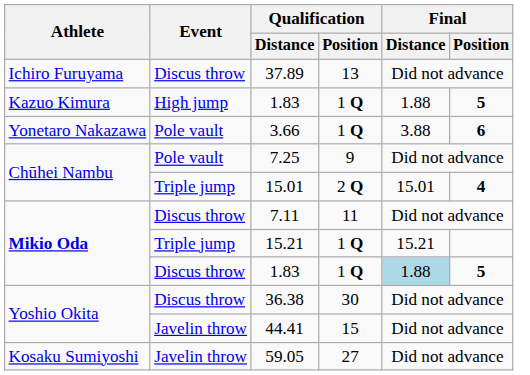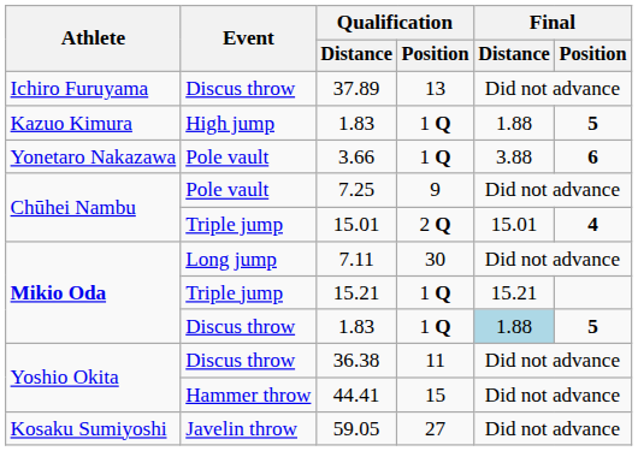 <table class=wikitable style="font-size:90%">
 <tr>
 <th rowspan="2">Athlete</th>
 <th rowspan="2">Event</th>
 <th colspan="2">Qualification</th>
 <th colspan="2">Final</th>
 </tr>
 <tr style="font-size:95%">
 <th>Distance</th>
 <th>Position</th>
 <th>Distance</th>
 <th>Position</th>
 </tr>
 <tr align=center>
 <td align=left><a href='#'>Ichiro Furuyama</a></td>
 <td align=left><a href='#'>Discus throw</a></td>
 <td>37.89</td>
 <td>13</td>
 <td colspan=2>Did not advance</td>
 </tr>
 <tr align=center>
 <td align=left><a href='#'>Kazuo Kimura</a></td>
 <td align=left><a href='#'>High jump</a></td>
 <td>1.83</td>
 <td>1 <strong>Q</strong></td>
 <td>1.88</td>
 <td><strong>5</strong></td>
 </tr>
 <tr align=center>
 <td align=left><a href='#'>Yonetaro Nakazawa</a></td>
 <td align=left><a href='#'>Pole vault</a></td>
 <td>3.66</td>
 <td>1 <strong>Q</strong></td>
 <td>3.88</td>
 <td><strong>6</strong></td>
 </tr>
 <tr align=center>
 <td align=left rowspan=2><a href='#'>Chūhei Nambu</a></td>
 <td align=left><a href='#'>Pole vault</a></td>
 <td>7.25</td>
 <td>9</td>
 <td colspan=2>Did not advance</td>
 </tr>
 <tr align=center>
 <td align=left><a href='#'>Triple jump</a></td>
 <td>15.01</td>
 <td>2 <strong>Q</strong></td>
 <td>15.01</td>
 <td><strong>4</strong></td>
 </tr>
 <tr align=center>
 <td align=left rowspan=3><strong><a href='#'>Mikio Oda</a></strong></td>
-<td align=left><a href='#'>Discus throw</a></td>
+<td align=left><a href='#'>Long jump</a></td>
 <td>7.11</td>
-<td>11</td>
+<td>30</td>
 <td colspan=2>Did not advance</td>
 </tr>
 <tr align=center>
 <td align=left><a href='#'>Triple jump</a></td>
 <td>15.21</td>
 <td>1 <strong>Q</strong></td>
 <td>15.21</td>
 <td></td>
 </tr>
 <tr align=center>
 <td align=left><a href='#'>Discus throw</a></td>
 <td>1.83</td>
 <td>1 <strong>Q</strong></td>
 <td style="background: lightblue;">1.88</td>
 <td><strong>5</strong></td>
 </tr>
 <tr align=center>
 <td align=left rowspan=2><a href='#'>Yoshio Okita</a></td>
 <td align=left><a href='#'>Discus throw</a></td>
 <td>36.38</td>
-<td>30</td>
+<td>11</td>
 <td colspan=2>Did not advance</td>
 </tr>
 <tr align=center>
-<td align=left><a href='#'>Javelin throw</a></td>
+<td align=left><a href='#'>Hammer throw</a></td>
 <td>44.41</td>
 <td>15</td>
 <td colspan=2>Did not advance</td>
 </tr>
 <tr align=center>
 <td align=left><a href='#'>Kosaku Sumiyoshi</a></td>
 <td align=left><a href='#'>Javelin throw</a></td>
 <td>59.05</td>
 <td>27</td>
 <td colspan=2>Did not advance</td>
 </tr>
 </table>
